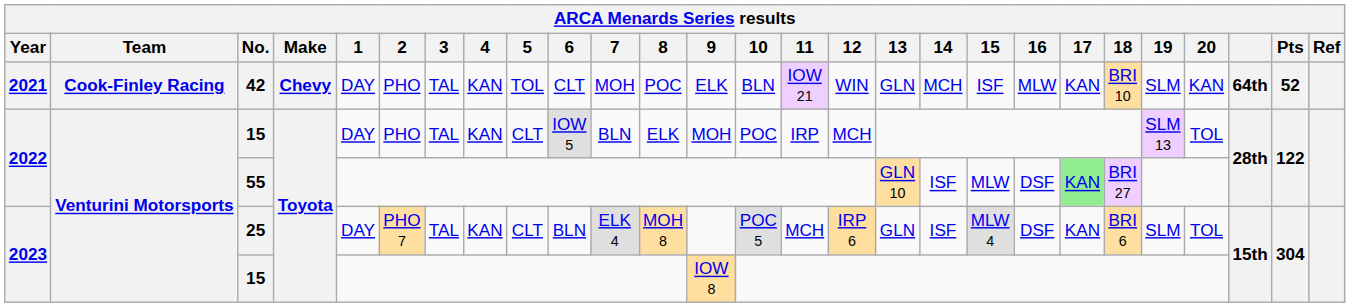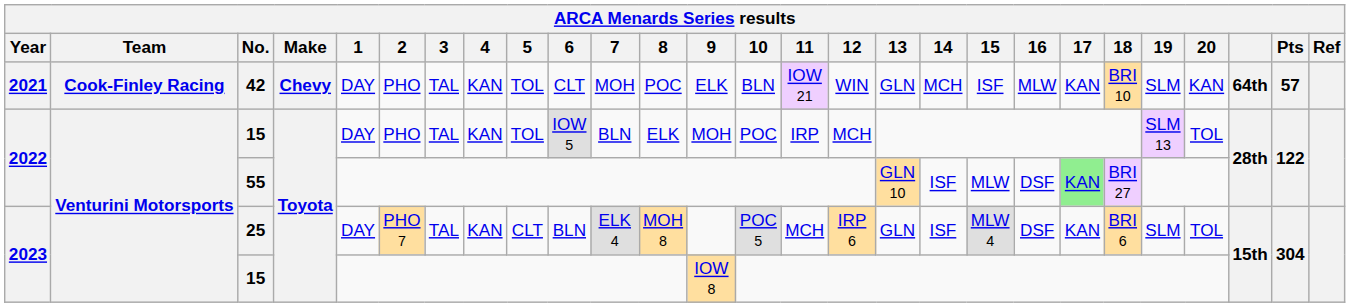 <table class="wikitable" style="text-align:center; font-size:75%">
 <tr>
 <th colspan=27><a href='#'>ARCA Menards Series</a> results</th>
 </tr>
 <tr>
 <th>Year</th>
 <th>Team</th>
 <th>No.</th>
 <th>Make</th>
 <th>1</th>
 <th>2</th>
 <th>3</th>
 <th>4</th>
 <th>5</th>
 <th>6</th>
 <th>7</th>
 <th>8</th>
 <th>9</th>
 <th>10</th>
 <th>11</th>
 <th>12</th>
 <th>13</th>
 <th>14</th>
 <th>15</th>
 <th>16</th>
 <th>17</th>
 <th>18</th>
 <th>19</th>
 <th>20</th>
 <th></th>
 <th>Pts</th>
 <th>Ref</th>
 </tr>
 <tr>
 <th><a href='#'>2021</a></th>
 <th><a href='#'>Cook-Finley Racing</a></th>
 <th>42</th>
 <th><a href='#'>Chevy</a></th>
 <td><a href='#'>DAY</a></td>
 <td><a href='#'>PHO</a></td>
 <td><a href='#'>TAL</a></td>
 <td><a href='#'>KAN</a></td>
 <td><a href='#'>TOL</a></td>
 <td><a href='#'>CLT</a></td>
 <td><a href='#'>MOH</a></td>
 <td><a href='#'>POC</a></td>
 <td><a href='#'>ELK</a></td>
 <td><a href='#'>BLN</a></td>
 <td style="background:#EFCFFF;"><a href='#'>IOW</a><br><small>21</small></td>
 <td><a href='#'>WIN</a></td>
 <td><a href='#'>GLN</a></td>
 <td><a href='#'>MCH</a></td>
 <td><a href='#'>ISF</a></td>
 <td><a href='#'>MLW</a></td>
 <td><a href='#'>KAN</a></td>
 <td style="background:#FFDF9F;"><a href='#'>BRI</a><br><small>10</small></td>
 <td><a href='#'>SLM</a></td>
 <td><a href='#'>KAN</a></td>
 <th>64th</th>
-<th>52</th>
+<th>57</th>
 <th></th>
 </tr>
 <tr>
 <th rowspan=2><a href='#'>2022</a></th>
 <th rowspan=4><a href='#'>Venturini Motorsports</a></th>
 <th>15</th>
 <th rowspan=4><a href='#'>Toyota</a></th>
 <td><a href='#'>DAY</a></td>
 <td><a href='#'>PHO</a></td>
 <td><a href='#'>TAL</a></td>
 <td><a href='#'>KAN</a></td>
-<td><a href='#'>CLT</a></td>
+<td><a href='#'>TOL</a></td>
 <td style="background:#DFDFDF;"><a href='#'>IOW</a><br><small>5</small></td>
 <td><a href='#'>BLN</a></td>
 <td><a href='#'>ELK</a></td>
 <td><a href='#'>MOH</a></td>
 <td><a href='#'>POC</a></td>
 <td><a href='#'>IRP</a></td>
 <td><a href='#'>MCH</a></td>
 <td colspan=6></td>
 <td style="background:#EFCFFF;"><a href='#'>SLM</a><br><small>13</small></td>
 <td><a href='#'>TOL</a></td>
 <th rowspan=2>28th</th>
 <th rowspan=2>122</th>
 <th rowspan=2></th>
 </tr>
 <tr>
 <th>55</th>
 <td colspan=12></td>
 <td style="background:#FFDF9F;"><a href='#'>GLN</a><br><small>10</small></td>
 <td><a href='#'>ISF</a></td>
 <td><a href='#'>MLW</a></td>
 <td><a href='#'>DSF</a></td>
 <td style="background: lightgreen;"><a href='#'>KAN</a></td>
 <td style="background:#EFCFFF;"><a href='#'>BRI</a><br><small>27</small></td>
 <td colspan=2></td>
 </tr>
 <tr>
 <th rowspan=2><a href='#'>2023</a></th>
 <th>25</th>
 <td><a href='#'>DAY</a></td>
 <td style="background:#FFDF9F;"><a href='#'>PHO</a><br><small>7</small></td>
 <td><a href='#'>TAL</a></td>
 <td><a href='#'>KAN</a></td>
 <td><a href='#'>CLT</a></td>
 <td><a href='#'>BLN</a></td>
 <td style="background:#DFDFDF;"><a href='#'>ELK</a><br><small>4</small></td>
 <td style="background:#FFDF9F;"><a href='#'>MOH</a><br><small>8</small></td>
 <td></td>
 <td style="background:#DFDFDF;"><a href='#'>POC</a><br><small>5</small></td>
 <td><a href='#'>MCH</a></td>
 <td style="background:#FFDF9F;"><a href='#'>IRP</a><br><small>6</small></td>
 <td><a href='#'>GLN</a></td>
 <td><a href='#'>ISF</a></td>
 <td style="background:#DFDFDF;"><a href='#'>MLW</a><br><small>4</small></td>
 <td><a href='#'>DSF</a></td>
 <td><a href='#'>KAN</a></td>
 <td style="background:#FFDF9F;"><a href='#'>BRI</a><br><small>6</small></td>
 <td><a href='#'>SLM</a></td>
 <td><a href='#'>TOL</a></td>
 <th rowspan=2>15th</th>
 <th rowspan=2>304</th>
 <th rowspan=2></th>
 </tr>
 <tr>
 <th>15</th>
 <td colspan=8></td>
 <td style="background:#FFDF9F;"><a href='#'>IOW</a><br><small>8</small></td>
 <td colspan=11></td>
 </tr>
 </table>
